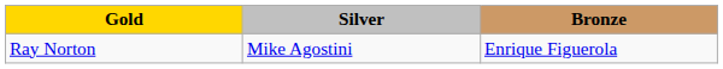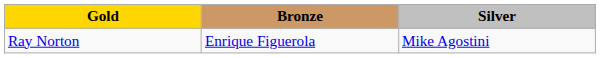 <table class="wikitable" style="text-align:left">
 <tr align="center">
 <td width=200 bgcolor=gold><strong>Gold</strong></td>
+<td width=200 bgcolor=CC9966><strong>Bronze</strong></td>
 <td width=200 bgcolor=silver><strong>Silver</strong></td>
-<td width=200 bgcolor=CC9966><strong>Bronze</strong></td>
 </tr>
 <tr>
 <td><a href='#'>Ray Norton</a><br><em></em></td>
+<td><a href='#'>Enrique Figuerola</a><br><em></em></td>
 <td><a href='#'>Mike Agostini</a><br><em></em></td>
-<td><a href='#'>Enrique Figuerola</a><br><em></em></td>
 </tr>
 </table>
